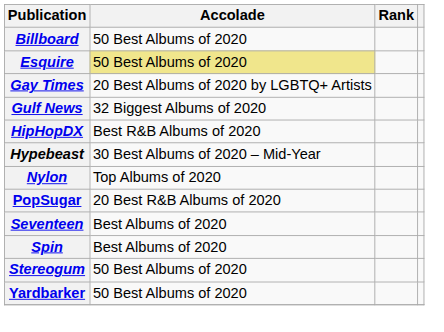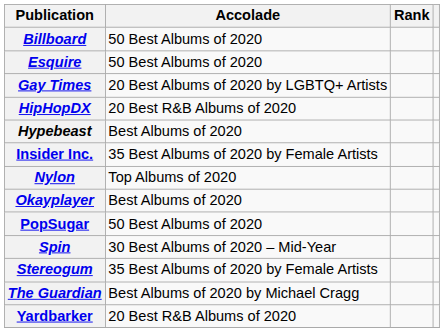 <table class="wikitable sortable plainrowheaders">
 <tr>
 <th scope="col">Publication</th>
 <th scope="col">Accolade</th>
 <th scope="col">Rank</th>
 <th scope="col" class="unsortable"></th>
 </tr>
 <tr>
 <th scope="row"><em><a href='#'>Billboard</a></em></th>
 <td>50 Best Albums of 2020</td>
 <td></td>
 <td></td>
 </tr>
 <tr>
 <th scope="row"><em><a href='#'>Esquire</a></em></th>
-<td style="background: khaki;">50 Best Albums of 2020</td>
+<td>50 Best Albums of 2020</td>
 <td></td>
 <td></td>
 </tr>
 <tr>
 <th scope="row"><em><a href='#'>Gay Times</a></em></th>
 <td>20 Best Albums of 2020 by LGBTQ+ Artists</td>
 <td></td>
 <td></td>
 </tr>
 <tr>
-<th scope="row"><em><a href='#'>Gulf News</a></em></th>
-<td>32 Biggest Albums of 2020</td>
-<td></td>
-<td></td>
-</tr>
-<tr>
 <th scope="row"><em><a href='#'>HipHopDX</a></em></th>
-<td>Best R&B Albums of 2020</td>
+<td>20 Best R&B Albums of 2020</td>
 <td></td>
 <td></td>
 </tr>
 <tr>
 <th scope="row"><em>Hypebeast</em></th>
-<td>30 Best Albums of 2020 – Mid-Year</td>
+<td>Best Albums of 2020</td>
+<td></td>
+<td></td>
+</tr>
+<tr>
+<th scope="row"><a href='#'>Insider Inc.</a></th>
+<td>35 Best Albums of 2020 by Female Artists</td>
 <td></td>
 <td></td>
 </tr>
 <tr>
 <th scope="row"><em><a href='#'>Nylon</a></em></th>
 <td>Top Albums of 2020</td>
 <td></td>
 <td></td>
 </tr>
 <tr>
-<th scope="row"><a href='#'>PopSugar</a></th>
-<td>20 Best R&B Albums of 2020</td>
-<td></td>
-<td></td>
-</tr>
-<tr>
-<th scope="row"><em><a href='#'>Seventeen</a></em></th>
+<th scope="row"><em><a href='#'>Okayplayer</a></em></th>
 <td>Best Albums of 2020</td>
 <td></td>
 <td></td>
 </tr>
 <tr>
+<th scope="row"><a href='#'>PopSugar</a></th>
+<td>50 Best Albums of 2020</td>
+<td></td>
+<td></td>
+</tr>
+<tr>
 <th scope="row"><em><a href='#'>Spin</a></em></th>
-<td>Best Albums of 2020</td>
+<td>30 Best Albums of 2020 – Mid-Year</td>
 <td></td>
 <td></td>
 </tr>
 <tr>
 <th scope="row"><em><a href='#'>Stereogum</a></em></th>
-<td>50 Best Albums of 2020</td>
+<td>35 Best Albums of 2020 by Female Artists</td>
+<td></td>
+<td></td>
+</tr>
+<tr>
+<th scope="row"><em><a href='#'>The Guardian</a></em></th>
+<td>Best Albums of 2020 by Michael Cragg</td>
 <td></td>
 <td></td>
 </tr>
 <tr>
 <th scope="row"><a href='#'>Yardbarker</a></th>
-<td>50 Best Albums of 2020</td>
+<td>20 Best R&B Albums of 2020</td>
 <td></td>
 <td></td>
 </tr>
 <tr>
 </tr>
 </table>
